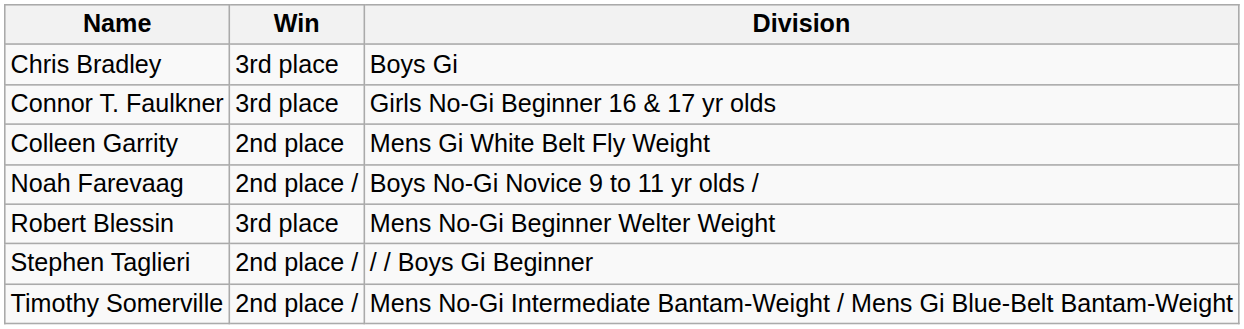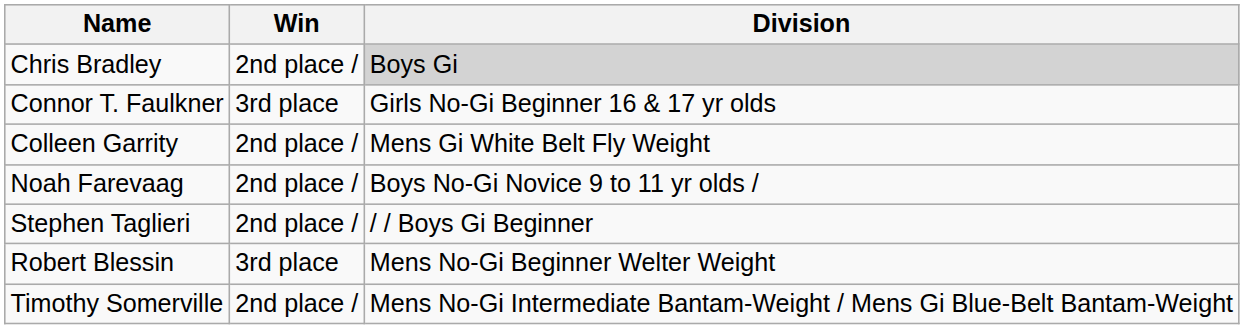 <table class="wikitable">
 <tr>
 <th>Name</th>
 <th>Win</th>
 <th>Division</th>
 </tr>
 <tr>
 <td>Chris Bradley</td>
-<td>3rd place</td>
-<td>Boys Gi </td>
+<td>2nd place / </td>
+<td style="background: lightgrey;">Boys Gi </td>
 </tr>
 <tr>
 <td>Connor T. Faulkner</td>
 <td>3rd place</td>
 <td>Girls No-Gi Beginner  16 & 17 yr olds</td>
 </tr>
 <tr>
 <td>Colleen Garrity</td>
-<td>2nd place</td>
+<td>2nd place / </td>
 <td>Mens Gi White Belt Fly Weight</td>
 </tr>
 <tr>
 <td>Noah Farevaag</td>
 <td>2nd place / </td>
 <td>Boys No-Gi Novice  9 to 11 yr olds / </td>
 </tr>
 <tr>
+<td>Stephen Taglieri</td>
+<td>2nd place / </td>
+<td> /  / Boys Gi Beginner</td>
+</tr>
+<tr>
 <td>Robert Blessin</td>
 <td>3rd place</td>
 <td>Mens No-Gi Beginner Welter Weight</td>
-</tr>
-<tr>
-<td>Stephen Taglieri</td>
-<td>2nd place / </td>
-<td> /  / Boys Gi Beginner</td>
 </tr>
 <tr>
 <td>Timothy Somerville</td>
 <td>2nd place / </td>
 <td>Mens No-Gi Intermediate Bantam-Weight / Mens Gi Blue-Belt Bantam-Weight</td>
 </tr>
 </table>
